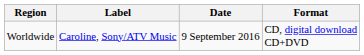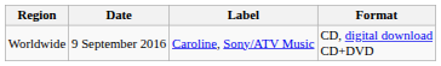 <table class="wikitable">
 <tr>
 <th>Region</th>
+<th>Date</th>
 <th>Label</th>
-<th>Date</th>
 <th>Format</th>
 </tr>
 <tr>
 <td>Worldwide</td>
+<td>9 September 2016</td>
 <td><a href='#'>Caroline</a>, <a href='#'>Sony/ATV Music</a></td>
-<td>9 September 2016</td>
 <td>CD, <a href='#'>digital download</a><br>CD+DVD</td>
 </tr>
 </table>
